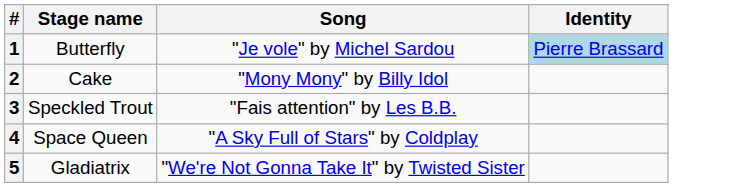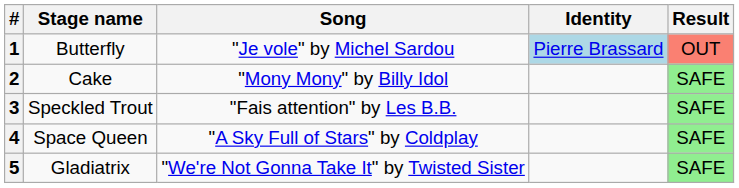 <table class="wikitable plainrowheaders" style="text-align: center;">
 <tr>
 <th>#</th>
 <th>Stage name</th>
 <th>Song</th>
 <th>Identity</th>
+<th>Result</th>
 </tr>
 <tr>
 <th>1</th>
 <td>Butterfly</td>
 <td>"<a href='#'>Je vole</a>" by <a href='#'>Michel Sardou</a></td>
 <td style="background: lightblue;"><a href='#'>Pierre Brassard</a></td>
+<td bgcolor=salmon>OUT</td>
 </tr>
 <tr>
 <th>2</th>
 <td>Cake</td>
 <td>"<a href='#'>Mony Mony</a>" by <a href='#'>Billy Idol</a></td>
 <td></td>
+<td bgcolor=lightgreen>SAFE</td>
 </tr>
 <tr>
 <th>3</th>
 <td>Speckled Trout</td>
 <td>"Fais attention" by <a href='#'>Les B.B.</a></td>
 <td></td>
+<td bgcolor=lightgreen>SAFE</td>
 </tr>
 <tr>
 <th>4</th>
 <td>Space Queen</td>
 <td>"<a href='#'>A Sky Full of Stars</a>" by <a href='#'>Coldplay</a></td>
 <td></td>
+<td bgcolor=lightgreen>SAFE</td>
 </tr>
 <tr>
 <th>5</th>
 <td>Gladiatrix</td>
 <td>"<a href='#'>We're Not Gonna Take It</a>" by <a href='#'>Twisted Sister</a></td>
 <td></td>
+<td bgcolor=lightgreen>SAFE</td>
 </tr>
 </table>
